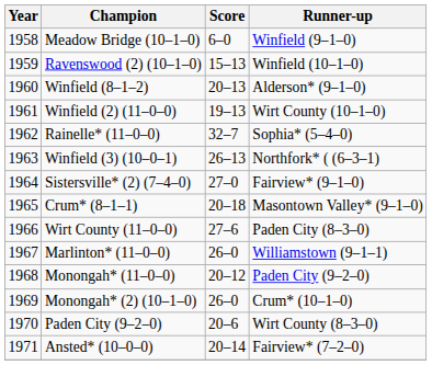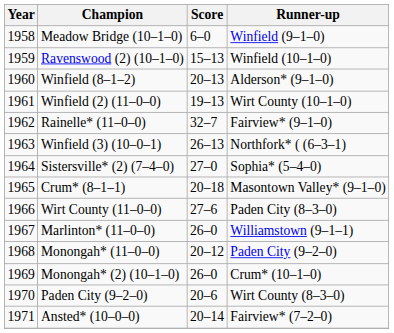 <table class="wikitable">
 <tr>
 <th>Year</th>
 <th>Champion</th>
 <th>Score</th>
 <th>Runner-up</th>
 </tr>
 <tr>
 <td>1958</td>
 <td>Meadow Bridge (10–1–0)</td>
 <td>6–0</td>
 <td><a href='#'>Winfield</a> (9–1–0)</td>
 </tr>
 <tr>
 <td>1959</td>
 <td><a href='#'>Ravenswood</a> (2) (10–1–0)</td>
 <td>15–13</td>
 <td>Winfield (10–1–0)</td>
 </tr>
 <tr>
 <td>1960</td>
 <td>Winfield (8–1–2)</td>
 <td>20–13</td>
 <td>Alderson* (9–1–0)</td>
 </tr>
 <tr>
 <td>1961</td>
 <td>Winfield (2) (11–0–0)</td>
 <td>19–13</td>
 <td>Wirt County (10–1–0)</td>
 </tr>
 <tr>
 <td>1962</td>
 <td>Rainelle* (11–0–0)</td>
 <td>32–7</td>
-<td>Sophia* (5–4–0)</td>
+<td>Fairview* (9–1–0)</td>
 </tr>
 <tr>
 <td>1963</td>
 <td>Winfield (3) (10–0–1)</td>
 <td>26–13</td>
 <td>Northfork* ( (6–3–1)</td>
 </tr>
 <tr>
 <td>1964</td>
 <td>Sistersville* (2) (7–4–0)</td>
 <td>27–0</td>
-<td>Fairview* (9–1–0)</td>
+<td>Sophia* (5–4–0)</td>
 </tr>
 <tr>
 <td>1965</td>
 <td>Crum* (8–1–1)</td>
 <td>20–18</td>
 <td>Masontown Valley* (9–1–0)</td>
 </tr>
 <tr>
 <td>1966</td>
 <td>Wirt County (11–0–0)</td>
 <td>27–6</td>
 <td>Paden City (8–3–0)</td>
 </tr>
 <tr>
 <td>1967</td>
 <td>Marlinton* (11–0–0)</td>
 <td>26–0</td>
 <td><a href='#'>Williamstown</a> (9–1–1)</td>
 </tr>
 <tr>
 <td>1968</td>
 <td>Monongah* (11–0–0)</td>
 <td>20–12</td>
 <td><a href='#'>Paden City</a> (9–2–0)</td>
 </tr>
 <tr>
 <td>1969</td>
 <td>Monongah* (2) (10–1–0)</td>
 <td>26–0</td>
 <td>Crum* (10–1–0)</td>
 </tr>
 <tr>
 <td>1970</td>
 <td>Paden City (9–2–0)</td>
 <td>20–6</td>
 <td>Wirt County (8–3–0)</td>
 </tr>
 <tr>
 <td>1971</td>
 <td>Ansted* (10–0–0)</td>
 <td>20–14</td>
 <td>Fairview* (7–2–0)</td>
 </tr>
 <tr>
 </tr>
 </table>
